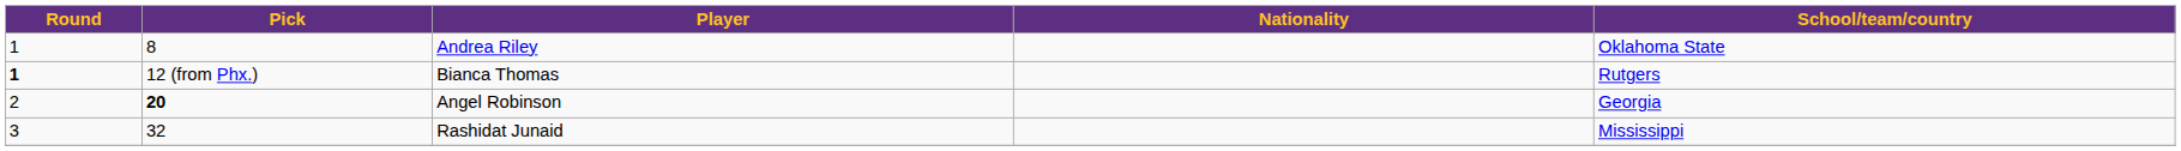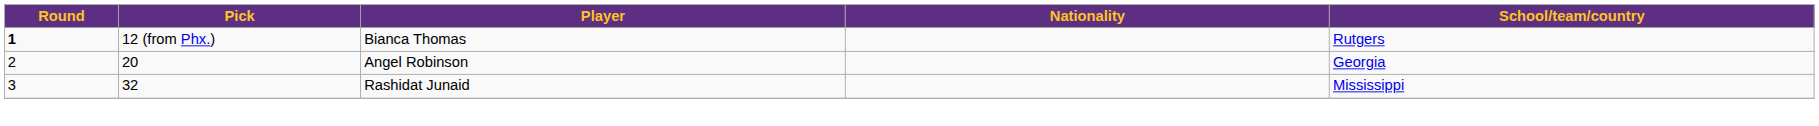 <table class="wikitable">
 <tr>
 <th style="background:#5c2f83; color:#FFC322;" width="2%">Round</th>
 <th style="background:#5c2f83; color:#FFC322;" width="5%">Pick</th>
 <th style="background:#5c2f83; color:#FFC322;" width="10%">Player</th>
 <th style="background:#5c2f83; color:#FFC322;" width="10%">Nationality</th>
 <th style="background:#5c2f83; color:#FFC322;" width="10%">School/team/country</th>
-</tr>
-<tr>
-<td>1</td>
-<td>8</td>
-<td><a href='#'>Andrea Riley</a></td>
-<td></td>
-<td><a href='#'>Oklahoma State</a></td>
 </tr>
 <tr>
 <td><strong>1</strong></td>
 <td>12 (from <a href='#'>Phx.</a>)</td>
 <td>Bianca Thomas</td>
 <td></td>
 <td><a href='#'>Rutgers</a></td>
 </tr>
 <tr>
 <td>2</td>
-<td><strong>20</strong></td>
+<td>20</td>
 <td>Angel Robinson</td>
 <td></td>
 <td><a href='#'>Georgia</a></td>
 </tr>
 <tr>
 <td>3</td>
 <td>32</td>
 <td>Rashidat Junaid</td>
 <td></td>
 <td><a href='#'>Mississippi</a></td>
 </tr>
 <tr>
 </tr>
 </table>
